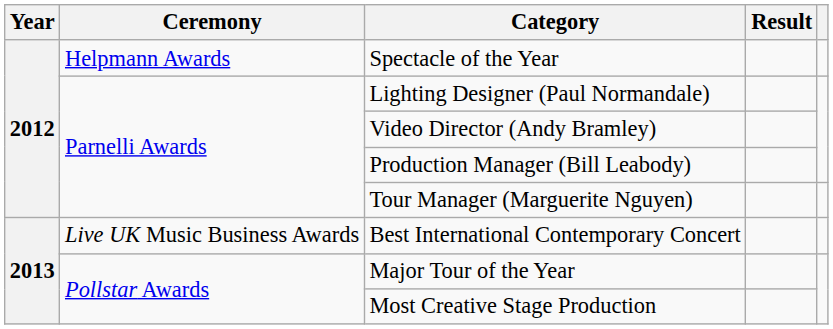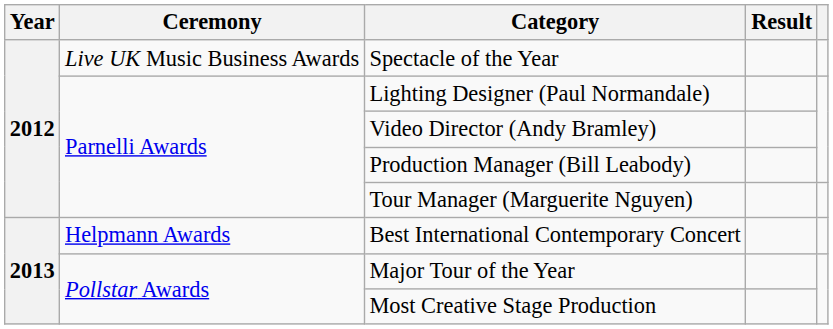 <table class="wikitable sortable plainrowheaders">
 <tr>
 <th scope="col">Year</th>
 <th scope="col">Ceremony</th>
 <th scope="col">Category</th>
 <th scope="col">Result</th>
 <th scope="col" class="unsortable"></th>
 </tr>
 <tr>
 <th rowspan="5" scope="rowgroup" style="text-align:center;">2012</th>
-<td><a href='#'>Helpmann Awards</a></td>
+<td><em>Live UK</em> Music Business Awards</td>
 <td>Spectacle of the Year</td>
 <td></td>
 <td style="text-align:center;"></td>
 </tr>
 <tr>
 <td rowspan="4"><a href='#'>Parnelli Awards</a></td>
 <td>Lighting Designer (Paul Normandale)</td>
 <td></td>
 <td rowspan="3" style="text-align: center;"></td>
 </tr>
 <tr>
 <td>Video Director (Andy Bramley)</td>
 <td></td>
 </tr>
 <tr>
 <td>Production Manager (Bill Leabody)</td>
 <td></td>
 </tr>
 <tr>
 <td>Tour Manager (Marguerite Nguyen)</td>
 <td></td>
 <td style="text-align: center;"></td>
 </tr>
 <tr>
 <th rowspan="3" scope="rowgroup" style="text-align:center;">2013</th>
-<td><em>Live UK</em> Music Business Awards</td>
+<td><a href='#'>Helpmann Awards</a></td>
 <td>Best International Contemporary Concert</td>
 <td></td>
 <td style="text-align:center;"></td>
 </tr>
 <tr>
 <td rowspan="2"><a href='#'><em>Pollstar</em> Awards</a></td>
 <td>Major Tour of the Year</td>
 <td></td>
 <td rowspan="2" style="text-align:center;"></td>
 </tr>
 <tr>
 <td>Most Creative Stage Production</td>
 <td></td>
 </tr>
 </table>
